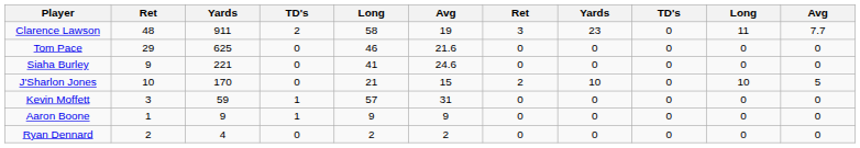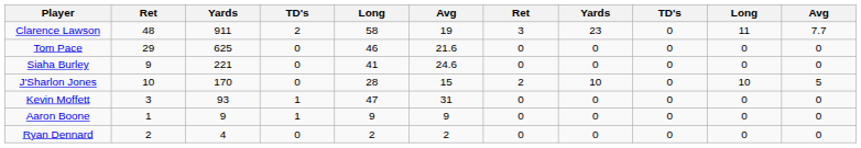 <table class="wikitable sortable">
 <tr>
 <th bgcolor="#DDDDFF" width="10%">Player</th>
 <th bgcolor="#DDDDFF" width="7%">Ret</th>
 <th bgcolor="#DDDDFF" width="7%">Yards</th>
 <th bgcolor="#DDDDFF" width="7%">TD's</th>
 <th bgcolor="#DDDDFF" width="7%">Long</th>
 <th bgcolor="#DDDDFF" width="7%">Avg</th>
 <th bgcolor="#DDDDFF" width="7%">Ret</th>
 <th bgcolor="#DDDDFF" width="7%">Yards</th>
 <th bgcolor="#DDDDFF" width="7%">TD's</th>
 <th bgcolor="#DDDDFF" width="7%">Long</th>
 <th bgcolor="#DDDDFF" width="7%">Avg</th>
 </tr>
 <tr align="center">
 <td><a href='#'>Clarence Lawson</a></td>
 <td>48</td>
 <td>911</td>
 <td>2</td>
 <td>58</td>
 <td>19</td>
 <td>3</td>
 <td>23</td>
 <td>0</td>
 <td>11</td>
 <td>7.7</td>
 </tr>
 <tr align="center">
 <td><a href='#'>Tom Pace</a></td>
 <td>29</td>
 <td>625</td>
 <td>0</td>
 <td>46</td>
 <td>21.6</td>
 <td>0</td>
 <td>0</td>
 <td>0</td>
 <td>0</td>
 <td>0</td>
 </tr>
 <tr align="center">
 <td><a href='#'>Siaha Burley</a></td>
 <td>9</td>
 <td>221</td>
 <td>0</td>
 <td>41</td>
 <td>24.6</td>
 <td>0</td>
 <td>0</td>
 <td>0</td>
 <td>0</td>
 <td>0</td>
 </tr>
 <tr align="center">
 <td><a href='#'>J'Sharlon Jones</a></td>
 <td>10</td>
 <td>170</td>
 <td>0</td>
-<td>21</td>
+<td>28</td>
 <td>15</td>
 <td>2</td>
 <td>10</td>
 <td>0</td>
 <td>10</td>
 <td>5</td>
 </tr>
 <tr align="center">
 <td><a href='#'>Kevin Moffett</a></td>
 <td>3</td>
-<td>59</td>
+<td>93</td>
 <td>1</td>
-<td>57</td>
+<td>47</td>
 <td>31</td>
 <td>0</td>
 <td>0</td>
 <td>0</td>
 <td>0</td>
 <td>0</td>
 </tr>
 <tr align="center">
 <td><a href='#'>Aaron Boone</a></td>
 <td>1</td>
 <td>9</td>
 <td>1</td>
 <td>9</td>
 <td>9</td>
 <td>0</td>
 <td>0</td>
 <td>0</td>
 <td>0</td>
 <td>0</td>
 </tr>
 <tr align="center">
 <td><a href='#'>Ryan Dennard</a></td>
 <td>2</td>
 <td>4</td>
 <td>0</td>
 <td>2</td>
 <td>2</td>
 <td>0</td>
 <td>0</td>
 <td>0</td>
 <td>0</td>
 <td>0</td>
 </tr>
 </table>
